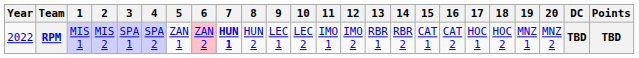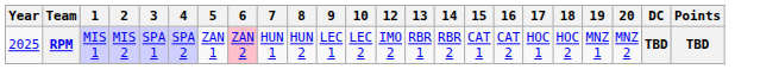 <table class="wikitable" style="text-align:center; font-size:85%">
 <tr>
 <th>Year</th>
 <th>Team</th>
 <th>1</th>
 <th>2</th>
 <th>3</th>
 <th>4</th>
 <th>5</th>
 <th>6</th>
 <th>7</th>
 <th>8</th>
 <th>9</th>
 <th>10</th>
-<th>11</th>
 <th>12</th>
 <th>13</th>
 <th>14</th>
 <th>15</th>
 <th>16</th>
 <th>17</th>
 <th>18</th>
 <th>19</th>
 <th>20</th>
 <th>DC</th>
 <th>Points</th>
 </tr>
 <tr>
-<td><a href='#'>2022</a></td>
+<td><a href='#'>2025</a></td>
 <th nowrap=""><a href='#'>RPM</a></th>
 <td style="background:#CFCFFF;"><a href='#'>MIS<br>1</a><br></td>
 <td style="background:#CFCFFF;"><a href='#'>MIS<br>2</a><br></td>
 <td style="background:#CFCFFF;"><a href='#'>SPA<br>1</a><br></td>
 <td style="background:#CFCFFF;"><a href='#'>SPA<br>2</a><br></td>
 <td><a href='#'>ZAN<br>1</a></td>
 <td style="background: pink;"><a href='#'>ZAN<br>2</a></td>
-<td><strong><a href='#'>HUN<br>1</a></strong></td>
+<td><a href='#'>HUN<br>1</a></td>
 <td><a href='#'>HUN<br>2</a></td>
 <td><a href='#'>LEC<br>1</a></td>
 <td><a href='#'>LEC<br>2</a></td>
-<td><a href='#'>IMO<br>1</a></td>
 <td><a href='#'>IMO<br>2</a></td>
 <td><a href='#'>RBR<br>1</a></td>
 <td><a href='#'>RBR<br>2</a></td>
 <td><a href='#'>CAT<br>1</a></td>
 <td><a href='#'>CAT<br>2</a></td>
 <td><a href='#'>HOC<br>1</a></td>
 <td><a href='#'>HOC<br>2</a></td>
 <td><a href='#'>MNZ<br>1</a></td>
 <td><a href='#'>MNZ<br>2</a></td>
 <th>TBD</th>
 <th>TBD</th>
 </tr>
 </table>
